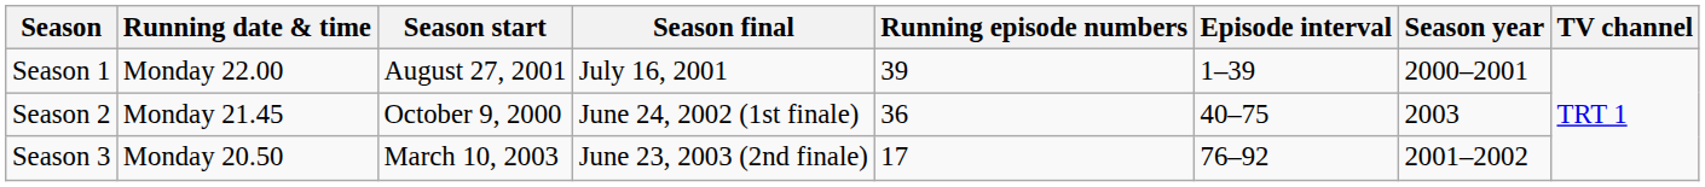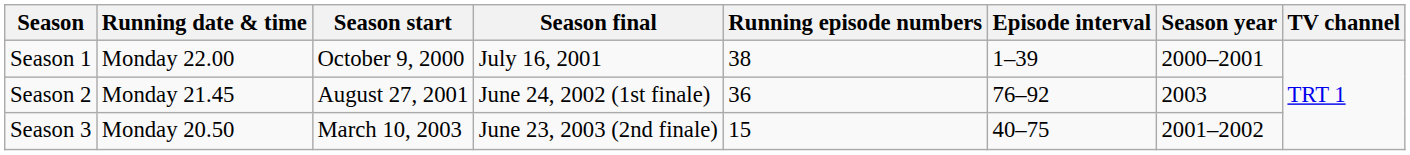 <table class="wikitable">
 <tr>
 <th>Season</th>
 <th>Running date & time</th>
 <th>Season start</th>
 <th>Season final</th>
 <th>Running episode numbers</th>
 <th>Episode interval</th>
 <th>Season year</th>
 <th>TV channel</th>
 </tr>
 <tr>
 <td>Season 1</td>
 <td>Monday 22.00</td>
-<td>August 27, 2001</td>
+<td>October 9, 2000</td>
 <td>July 16, 2001</td>
-<td>39</td>
+<td>38</td>
 <td>1–39</td>
 <td>2000–2001</td>
 <td rowspan="3"><a href='#'>TRT 1</a></td>
 </tr>
 <tr>
 <td>Season 2</td>
 <td>Monday 21.45</td>
-<td>October 9, 2000</td>
+<td>August 27, 2001</td>
 <td>June 24, 2002 (1st finale)</td>
 <td>36</td>
-<td>40–75</td>
+<td>76–92</td>
 <td>2003</td>
 </tr>
 <tr>
 <td>Season 3</td>
 <td>Monday 20.50</td>
 <td>March 10, 2003</td>
 <td>June 23, 2003 (2nd finale)</td>
-<td>17</td>
-<td>76–92</td>
+<td>15</td>
+<td>40–75</td>
 <td>2001–2002</td>
 </tr>
 </table>
